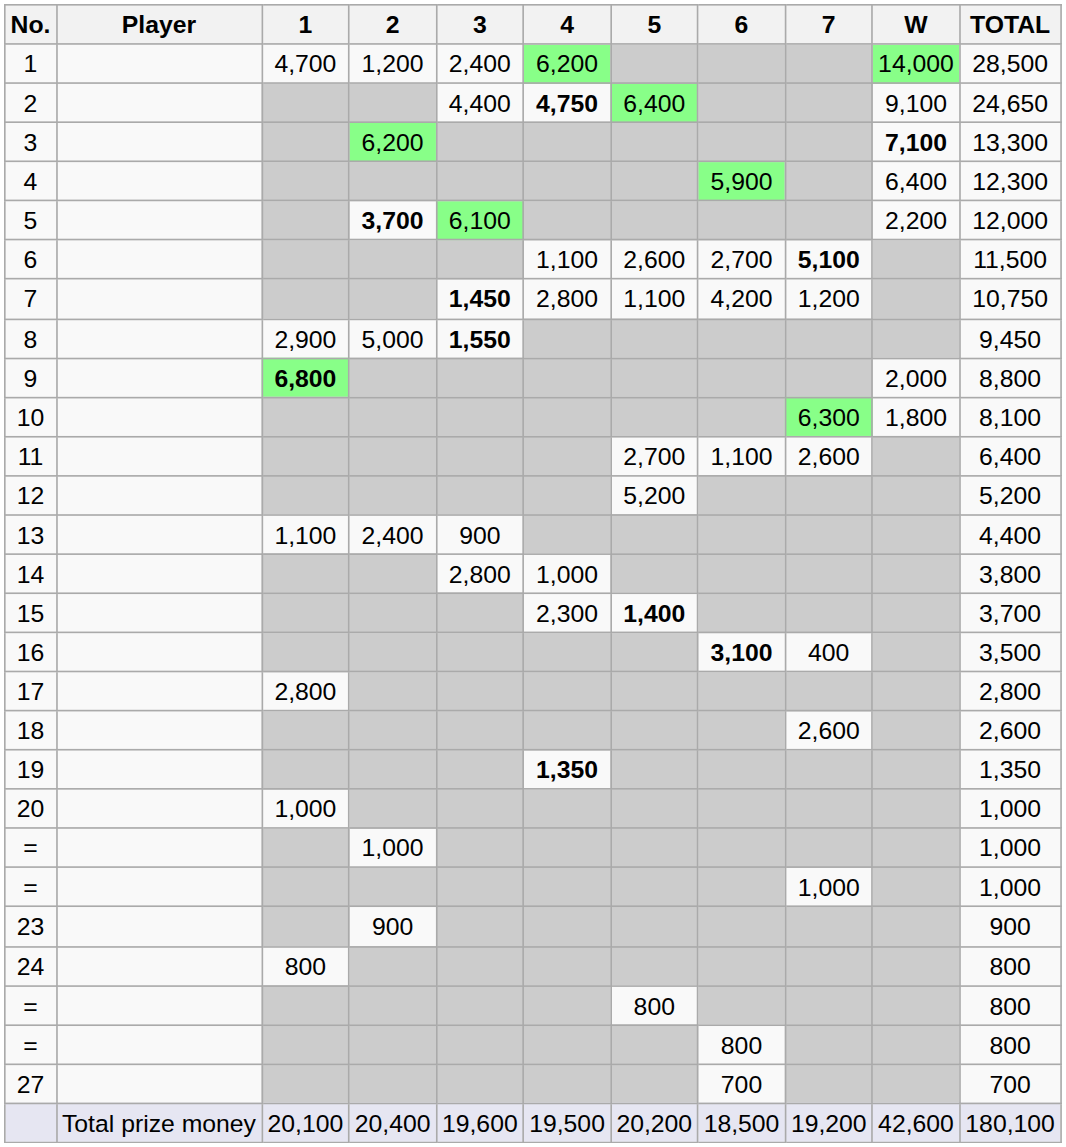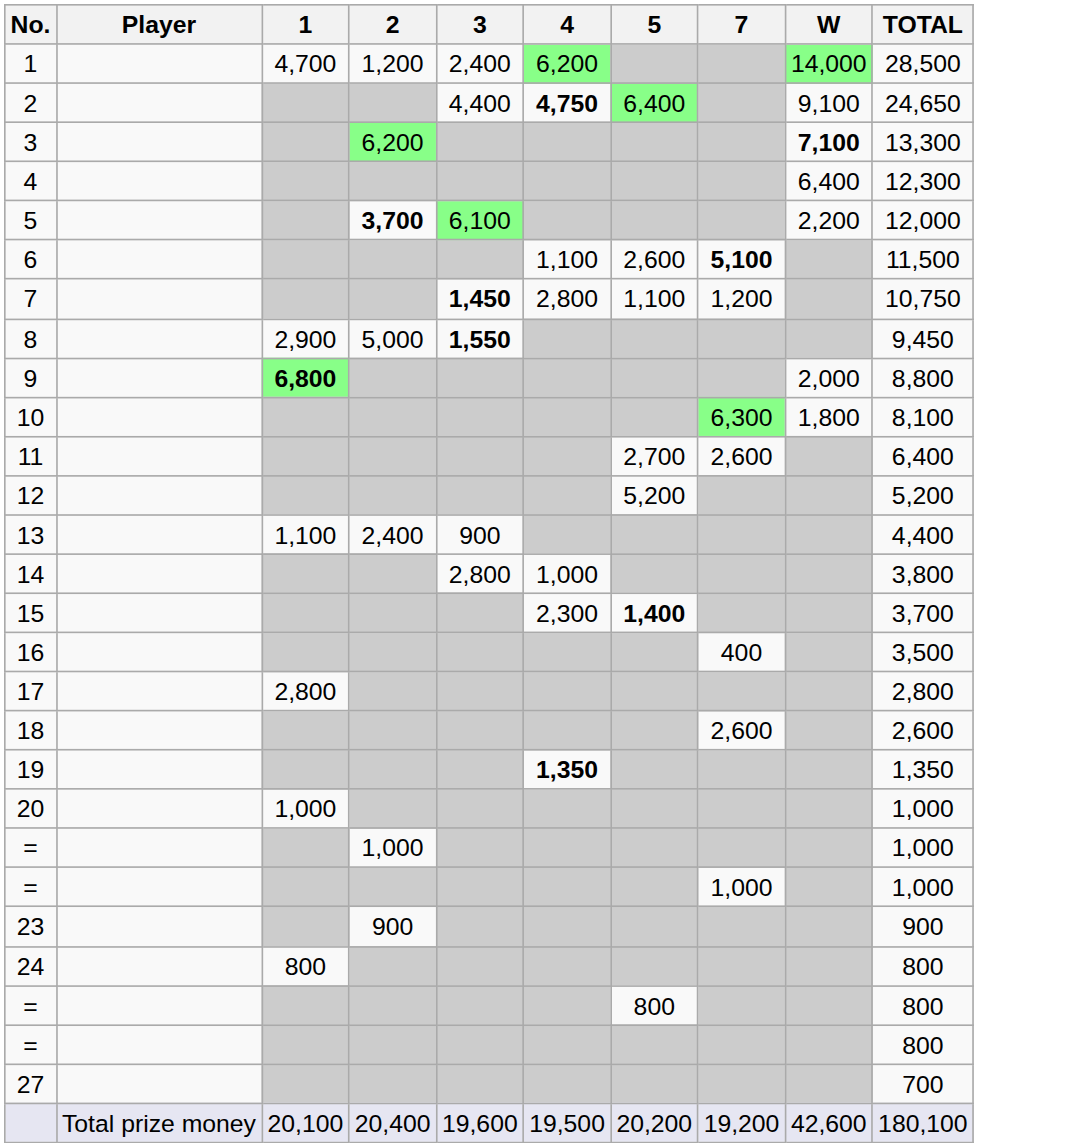 <table class="wikitable sortable" style="text-align:center;font-size:95%">
 <tr>
 <th>No.</th>
 <th>Player</th>
 <th>1</th>
 <th>2</th>
 <th>3</th>
 <th>4</th>
 <th>5</th>
-<th>6</th>
 <th>7</th>
 <th>W</th>
 <th>TOTAL</th>
 </tr>
 <tr>
 <td>1</td>
 <td style="text-align:left;" data-sort-value="Bingham, Stuart"></td>
 <td>4,700</td>
 <td>1,200</td>
 <td>2,400</td>
 <td style="background:#88ff88;">6,200</td>
-<td style="background:#cccccc;"></td>
 <td style="background:#cccccc;"></td>
 <td style="background:#cccccc;"></td>
 <td style="background:#88ff88;">14,000</td>
 <td>28,500</td>
 </tr>
 <tr>
 <td>2</td>
 <td style="text-align:left;" data-sort-value="Davis, Mark"></td>
 <td style="background:#cccccc;"></td>
 <td style="background:#cccccc;"></td>
 <td>4,400</td>
 <td><strong>4,750</strong></td>
 <td style="background:#88ff88;">6,400</td>
 <td style="background:#cccccc;"></td>
-<td style="background:#cccccc;"></td>
 <td>9,100</td>
 <td>24,650</td>
 </tr>
 <tr>
 <td>3</td>
 <td style="text-align:left;" data-sort-value="Selt, Matthew"></td>
 <td style="background:#cccccc;"></td>
 <td style="background:#88ff88;">6,200</td>
-<td style="background:#cccccc;"></td>
 <td style="background:#cccccc;"></td>
 <td style="background:#cccccc;"></td>
 <td style="background:#cccccc;"></td>
 <td style="background:#cccccc;"></td>
 <td><strong>7,100</strong></td>
 <td>13,300</td>
 </tr>
 <tr>
 <td>4</td>
 <td style="text-align:left;" data-sort-value="Woollaston, Ben"></td>
 <td style="background:#cccccc;"></td>
 <td style="background:#cccccc;"></td>
 <td style="background:#cccccc;"></td>
 <td style="background:#cccccc;"></td>
 <td style="background:#cccccc;"></td>
-<td style="background:#88ff88;">5,900</td>
 <td style="background:#cccccc;"></td>
 <td>6,400</td>
 <td>12,300</td>
 </tr>
 <tr>
 <td>5</td>
 <td style="text-align:left;" data-sort-value="Carter, Ali"></td>
 <td style="background:#cccccc;"></td>
 <td><strong>3,700</strong></td>
 <td style="background:#88ff88;">6,100</td>
-<td style="background:#cccccc;"></td>
 <td style="background:#cccccc;"></td>
 <td style="background:#cccccc;"></td>
 <td style="background:#cccccc;"></td>
 <td>2,200</td>
 <td>12,000</td>
 </tr>
 <tr>
 <td>6</td>
 <td style="text-align:left;" data-sort-value="Gilbert, David"></td>
 <td style="background:#cccccc;"></td>
 <td style="background:#cccccc;"></td>
 <td style="background:#cccccc;"></td>
 <td>1,100</td>
 <td>2,600</td>
-<td>2,700</td>
 <td><strong>5,100</strong></td>
 <td style="background:#cccccc;"></td>
 <td>11,500</td>
 </tr>
 <tr>
 <td>7</td>
 <td style="text-align:left;" data-sort-value="Ebdon, Peter"></td>
 <td style="background:#cccccc;"></td>
 <td style="background:#cccccc;"></td>
 <td><strong>1,450</strong></td>
 <td>2,800</td>
 <td>1,100</td>
-<td>4,200</td>
 <td>1,200</td>
 <td style="background:#cccccc;"></td>
 <td>10,750</td>
 </tr>
 <tr>
 <td>8</td>
 <td style="text-align:left;" data-sort-value="Trump, Judd"></td>
 <td>2,900</td>
 <td>5,000</td>
 <td><strong>1,550</strong></td>
-<td style="background:#cccccc;"></td>
 <td style="background:#cccccc;"></td>
 <td style="background:#cccccc;"></td>
 <td style="background:#cccccc;"></td>
 <td style="background:#cccccc;"></td>
 <td>9,450</td>
 </tr>
 <tr>
 <td>9</td>
 <td style="text-align:left;" data-sort-value="Hawkins, Barry"></td>
 <td style="background:#88ff88;"><strong>6,800</strong></td>
 <td style="background:#cccccc;"></td>
 <td style="background:#cccccc;"></td>
 <td style="background:#cccccc;"></td>
 <td style="background:#cccccc;"></td>
 <td style="background:#cccccc;"></td>
-<td style="background:#cccccc;"></td>
 <td>2,000</td>
 <td>8,800</td>
 </tr>
 <tr>
 <td>10</td>
 <td style="text-align:left;" data-sort-value="Xiao, Guodong"></td>
-<td style="background:#cccccc;"></td>
 <td style="background:#cccccc;"></td>
 <td style="background:#cccccc;"></td>
 <td style="background:#cccccc;"></td>
 <td style="background:#cccccc;"></td>
 <td style="background:#cccccc;"></td>
 <td style="background:#88ff88;">6,300</td>
 <td>1,800</td>
 <td>8,100</td>
 </tr>
 <tr>
 <td>11</td>
 <td style="text-align:left;" data-sort-value="O'Brien, Fergal"></td>
 <td style="background:#cccccc;"></td>
 <td style="background:#cccccc;"></td>
 <td style="background:#cccccc;"></td>
 <td style="background:#cccccc;"></td>
 <td>2,700</td>
-<td>1,100</td>
 <td>2,600</td>
 <td style="background:#cccccc;"></td>
 <td>6,400</td>
 </tr>
 <tr>
 <td>12</td>
 <td style="text-align:left;" data-sort-value="O'Sullivan, Ronnie"></td>
 <td style="background:#cccccc;"></td>
 <td style="background:#cccccc;"></td>
 <td style="background:#cccccc;"></td>
 <td style="background:#cccccc;"></td>
 <td>5,200</td>
 <td style="background:#cccccc;"></td>
 <td style="background:#cccccc;"></td>
-<td style="background:#cccccc;"></td>
 <td>5,200</td>
 </tr>
 <tr>
 <td>13</td>
 <td style="text-align:left;" data-sort-value="Fu, Marco"></td>
 <td>1,100</td>
 <td>2,400</td>
 <td>900</td>
-<td style="background:#cccccc;"></td>
 <td style="background:#cccccc;"></td>
 <td style="background:#cccccc;"></td>
 <td style="background:#cccccc;"></td>
 <td style="background:#cccccc;"></td>
 <td>4,400</td>
 </tr>
 <tr>
 <td>14</td>
 <td style="text-align:left;" data-sort-value="Day, Ryan"></td>
 <td style="background:#cccccc;"></td>
 <td style="background:#cccccc;"></td>
 <td>2,800</td>
 <td>1,000</td>
 <td style="background:#cccccc;"></td>
 <td style="background:#cccccc;"></td>
 <td style="background:#cccccc;"></td>
-<td style="background:#cccccc;"></td>
 <td>3,800</td>
 </tr>
 <tr>
 <td>15</td>
 <td style="text-align:left;" data-sort-value="White, Michael"></td>
 <td style="background:#cccccc;"></td>
 <td style="background:#cccccc;"></td>
 <td style="background:#cccccc;"></td>
 <td>2,300</td>
 <td><strong>1,400</strong></td>
 <td style="background:#cccccc;"></td>
 <td style="background:#cccccc;"></td>
-<td style="background:#cccccc;"></td>
 <td>3,700</td>
 </tr>
 <tr>
 <td>16</td>
 <td style="text-align:left;" data-sort-value="Dale, Dominic"></td>
 <td style="background:#cccccc;"></td>
 <td style="background:#cccccc;"></td>
 <td style="background:#cccccc;"></td>
 <td style="background:#cccccc;"></td>
 <td style="background:#cccccc;"></td>
-<td><strong>3,100</strong></td>
 <td>400</td>
 <td style="background:#cccccc;"></td>
 <td>3,500</td>
 </tr>
 <tr>
 <td>17</td>
 <td style="text-align:left;" data-sort-value="Robertson, Neil"></td>
 <td>2,800</td>
 <td style="background:#cccccc;"></td>
 <td style="background:#cccccc;"></td>
 <td style="background:#cccccc;"></td>
 <td style="background:#cccccc;"></td>
 <td style="background:#cccccc;"></td>
 <td style="background:#cccccc;"></td>
-<td style="background:#cccccc;"></td>
 <td>2,800</td>
 </tr>
 <tr>
 <td>18</td>
 <td style="text-align:left;" data-sort-value="Williams, Mark"></td>
-<td style="background:#cccccc;"></td>
 <td style="background:#cccccc;"></td>
 <td style="background:#cccccc;"></td>
 <td style="background:#cccccc;"></td>
 <td style="background:#cccccc;"></td>
 <td style="background:#cccccc;"></td>
 <td>2,600</td>
 <td style="background:#cccccc;"></td>
 <td>2,600</td>
 </tr>
 <tr>
 <td>19</td>
 <td style="text-align:left;" data-sort-value="Stevens, Matthew"></td>
 <td style="background:#cccccc;"></td>
 <td style="background:#cccccc;"></td>
 <td style="background:#cccccc;"></td>
 <td><strong>1,350</strong></td>
 <td style="background:#cccccc;"></td>
 <td style="background:#cccccc;"></td>
 <td style="background:#cccccc;"></td>
-<td style="background:#cccccc;"></td>
 <td>1,350</td>
 </tr>
 <tr>
 <td>20</td>
 <td style="text-align:left;" data-sort-value="King, Mark"></td>
 <td>1,000</td>
-<td style="background:#cccccc;"></td>
 <td style="background:#cccccc;"></td>
 <td style="background:#cccccc;"></td>
 <td style="background:#cccccc;"></td>
 <td style="background:#cccccc;"></td>
 <td style="background:#cccccc;"></td>
 <td style="background:#cccccc;"></td>
 <td>1,000</td>
 </tr>
 <tr>
 <td data-sort-value=21>=</td>
 <td style="text-align:left;" data-sort-value="Milkins, Robert"></td>
 <td style="background:#cccccc;"></td>
 <td>1,000</td>
 <td style="background:#cccccc;"></td>
 <td style="background:#cccccc;"></td>
 <td style="background:#cccccc;"></td>
 <td style="background:#cccccc;"></td>
 <td style="background:#cccccc;"></td>
-<td style="background:#cccccc;"></td>
 <td>1,000</td>
 </tr>
 <tr>
 <td data-sort-value=22>=</td>
 <td style="text-align:left;" data-sort-value="Higgins, John"></td>
-<td style="background:#cccccc;"></td>
 <td style="background:#cccccc;"></td>
 <td style="background:#cccccc;"></td>
 <td style="background:#cccccc;"></td>
 <td style="background:#cccccc;"></td>
 <td style="background:#cccccc;"></td>
 <td>1,000</td>
 <td style="background:#cccccc;"></td>
 <td>1,000</td>
 </tr>
 <tr>
 <td>23</td>
 <td style="text-align:left;" data-sort-value="Holt, Michael"></td>
 <td style="background:#cccccc;"></td>
 <td>900</td>
 <td style="background:#cccccc;"></td>
 <td style="background:#cccccc;"></td>
 <td style="background:#cccccc;"></td>
 <td style="background:#cccccc;"></td>
 <td style="background:#cccccc;"></td>
-<td style="background:#cccccc;"></td>
 <td>900</td>
 </tr>
 <tr>
 <td>24</td>
 <td style="text-align:left;" data-sort-value="Maguire, Stephen"></td>
 <td>800</td>
-<td style="background:#cccccc;"></td>
 <td style="background:#cccccc;"></td>
 <td style="background:#cccccc;"></td>
 <td style="background:#cccccc;"></td>
 <td style="background:#cccccc;"></td>
 <td style="background:#cccccc;"></td>
 <td style="background:#cccccc;"></td>
 <td>800</td>
 </tr>
 <tr>
 <td data-sort-value=25>=</td>
 <td style="text-align:left;" data-sort-value="Liang, Wenbo"></td>
 <td style="background:#cccccc;"></td>
 <td style="background:#cccccc;"></td>
 <td style="background:#cccccc;"></td>
 <td style="background:#cccccc;"></td>
 <td>800</td>
 <td style="background:#cccccc;"></td>
 <td style="background:#cccccc;"></td>
-<td style="background:#cccccc;"></td>
 <td>800</td>
 </tr>
 <tr>
 <td data-sort-value=26>=</td>
 <td style="text-align:left;" data-sort-value="Lawler, Rod"></td>
 <td style="background:#cccccc;"></td>
 <td style="background:#cccccc;"></td>
 <td style="background:#cccccc;"></td>
 <td style="background:#cccccc;"></td>
 <td style="background:#cccccc;"></td>
-<td>800</td>
 <td style="background:#cccccc;"></td>
 <td style="background:#cccccc;"></td>
 <td>800</td>
 </tr>
 <tr>
 <td>27</td>
 <td style="text-align:left;" data-sort-value="Maflin, Kurt"></td>
 <td style="background:#cccccc;"></td>
 <td style="background:#cccccc;"></td>
 <td style="background:#cccccc;"></td>
 <td style="background:#cccccc;"></td>
 <td style="background:#cccccc;"></td>
-<td>700</td>
 <td style="background:#cccccc;"></td>
 <td style="background:#cccccc;"></td>
 <td>700</td>
 </tr>
 <tr class=sortbottom>
 <td style="background:#e6e6f2;"></td>
 <td style="text-align:centre; background:#e6e6f2;">Total prize money</td>
 <td style="background:#e6e6f2;">20,100</td>
 <td style="background:#e6e6f2;">20,400</td>
 <td style="background:#e6e6f2;">19,600</td>
 <td style="background:#e6e6f2;">19,500</td>
 <td style="background:#e6e6f2;">20,200</td>
-<td style="background:#e6e6f2;">18,500</td>
 <td style="background:#e6e6f2;">19,200</td>
 <td style="background:#e6e6f2;">42,600</td>
 <td style="background:#e6e6f2;">180,100</td>
 </tr>
 </table>
